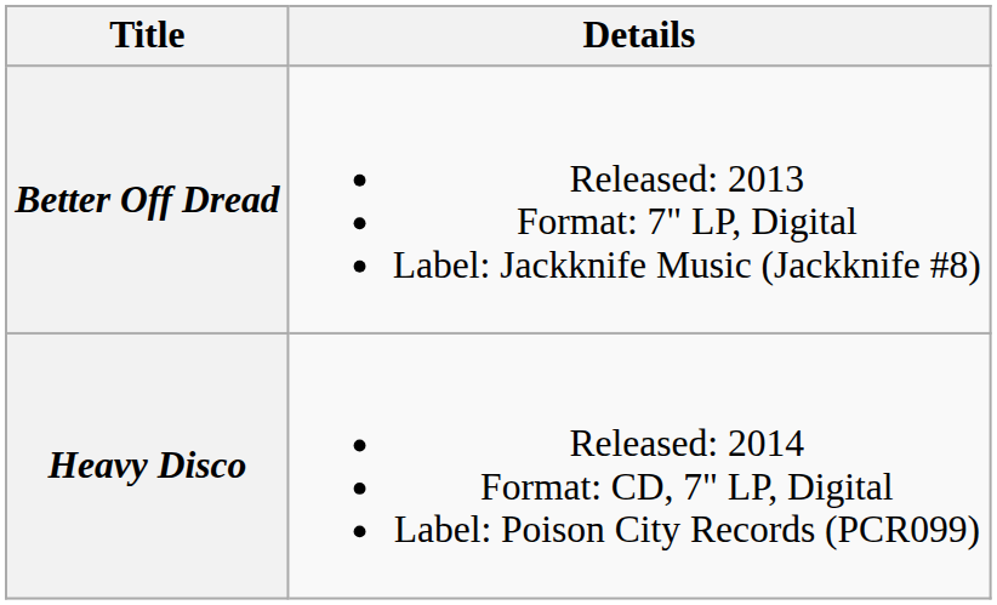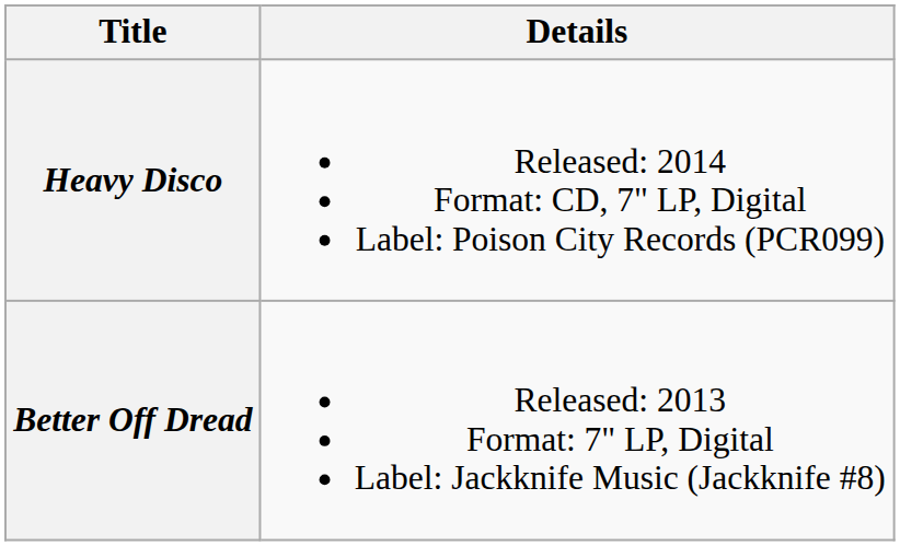 <table class="wikitable plainrowheaders" style="text-align:center;" border="1">
 <tr>
 <th>Title</th>
 <th>Details</th>
 </tr>
 <tr>
+<th scope="row"><em>Heavy Disco</em></th>
+<td><br><ul><li>Released: 2014</li><li>Format: CD, 7" LP, Digital</li><li>Label: Poison City Records (PCR099)</li></ul></td>
+</tr>
+<tr>
 <th scope="row"><em>Better Off Dread</em></th>
 <td><br><ul><li>Released: 2013</li><li>Format: 7" LP, Digital</li><li>Label: Jackknife Music (Jackknife #8)</li></ul></td>
 </tr>
-<tr>
-<th scope="row"><em>Heavy Disco</em></th>
-<td><br><ul><li>Released: 2014</li><li>Format: CD, 7" LP, Digital</li><li>Label: Poison City Records (PCR099)</li></ul></td>
-</tr>
 </table>
